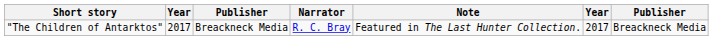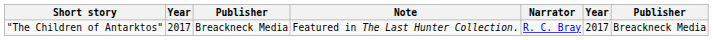 <table class="wikitable">
 <tr>
 <th>Short story</th>
 <th>Year</th>
 <th>Publisher</th>
+<th>Note</th>
 <th>Narrator</th>
-<th>Note</th>
 <th>Year</th>
 <th>Publisher</th>
 </tr>
 <tr>
 <td>"The Children of Antarktos"</td>
 <td>2017</td>
 <td>Breackneck Media</td>
+<td>Featured in <em>The Last Hunter Collection</em>.</td>
 <td><a href='#'>R. C. Bray</a></td>
-<td>Featured in <em>The Last Hunter Collection</em>.</td>
 <td>2017</td>
 <td>Breackneck Media</td>
 </tr>
 </table>
